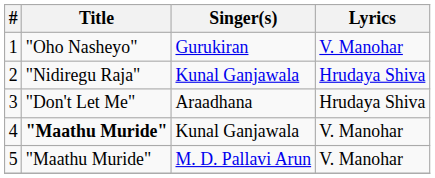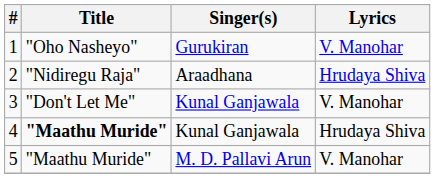 <table class=wikitable sortable>
 <tr>
 <th>#</th>
 <th>Title</th>
 <th>Singer(s)</th>
 <th>Lyrics</th>
 </tr>
 <tr>
 <td>1</td>
 <td>"Oho Nasheyo"</td>
 <td><a href='#'>Gurukiran</a></td>
 <td><a href='#'>V. Manohar</a></td>
 </tr>
 <tr>
 <td>2</td>
 <td>"Nidiregu Raja"</td>
-<td><a href='#'>Kunal Ganjawala</a></td>
+<td>Araadhana</td>
 <td><a href='#'>Hrudaya Shiva</a></td>
 </tr>
 <tr>
 <td>3</td>
 <td>"Don't Let Me"</td>
-<td>Araadhana</td>
-<td>Hrudaya Shiva</td>
+<td><a href='#'>Kunal Ganjawala</a></td>
+<td>V. Manohar</td>
 </tr>
 <tr>
 <td>4</td>
 <td><strong>"Maathu Muride"</strong></td>
 <td>Kunal Ganjawala</td>
-<td>V. Manohar</td>
+<td>Hrudaya Shiva</td>
 </tr>
 <tr>
 <td>5</td>
 <td>"Maathu Muride"</td>
 <td><a href='#'>M. D. Pallavi Arun</a></td>
 <td>V. Manohar</td>
 </tr>
 <tr>
 </tr>
 </table>
